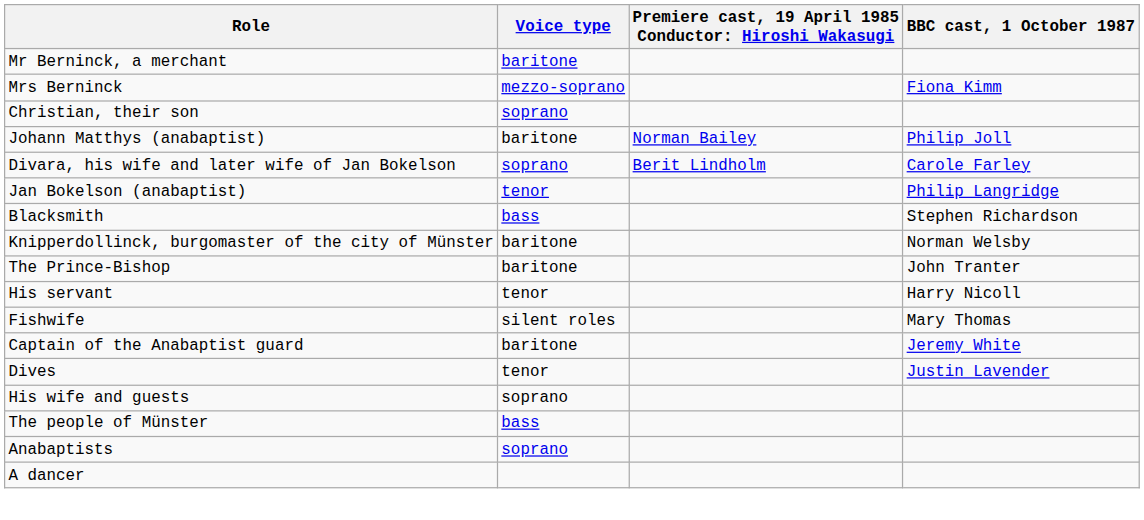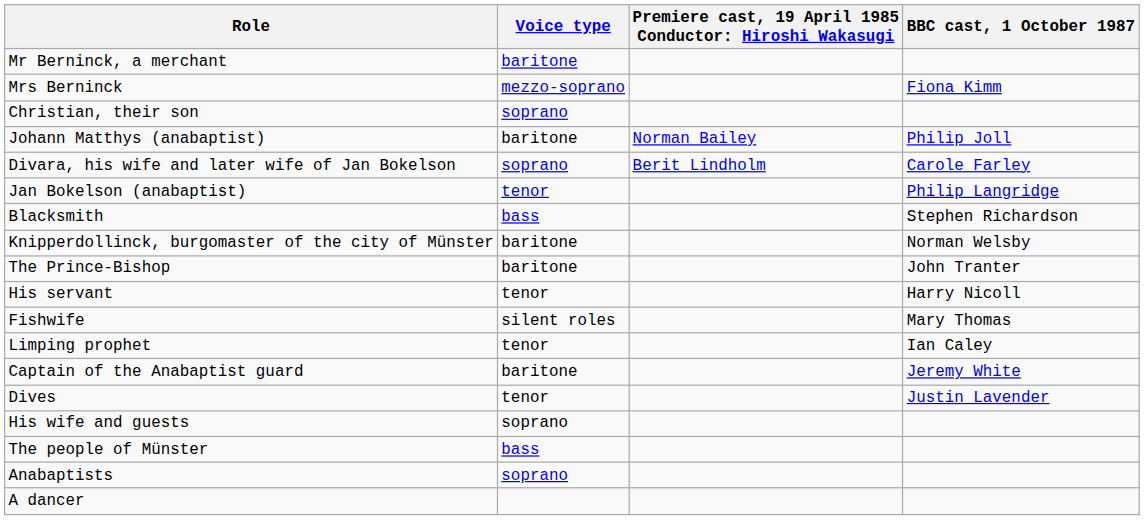 <table class=wikitable>
 <tr>
 <th>Role</th>
 <th><a href='#'>Voice type</a></th>
 <th>Premiere cast, 19 April 1985<br>Conductor: <a href='#'>Hiroshi Wakasugi</a></th>
 <th>BBC cast, 1 October 1987</th>
 </tr>
 <tr>
 <td>Mr Berninck, a merchant</td>
 <td><a href='#'>baritone</a></td>
 <td></td>
 <td></td>
 </tr>
 <tr>
 <td>Mrs Berninck</td>
 <td><a href='#'>mezzo-soprano</a></td>
 <td></td>
 <td><a href='#'>Fiona Kimm</a></td>
 </tr>
 <tr>
 <td>Christian, their son</td>
 <td><a href='#'>soprano</a></td>
 <td></td>
 <td></td>
 </tr>
 <tr>
 <td>Johann Matthys (anabaptist)</td>
 <td>baritone</td>
 <td><a href='#'>Norman Bailey</a></td>
 <td><a href='#'>Philip Joll</a></td>
 </tr>
 <tr>
 <td>Divara, his wife and later wife of Jan Bokelson</td>
 <td><a href='#'>soprano</a></td>
 <td><a href='#'>Berit Lindholm</a></td>
 <td><a href='#'>Carole Farley</a></td>
 </tr>
 <tr>
 <td>Jan Bokelson (anabaptist)</td>
 <td><a href='#'>tenor</a></td>
 <td></td>
 <td><a href='#'>Philip Langridge</a></td>
 </tr>
 <tr>
 <td>Blacksmith</td>
 <td><a href='#'>bass</a></td>
 <td></td>
 <td>Stephen Richardson</td>
 </tr>
 <tr>
 <td>Knipperdollinck, burgomaster of the city of Münster</td>
 <td>baritone</td>
 <td></td>
 <td>Norman Welsby</td>
 </tr>
 <tr>
 <td>The Prince-Bishop</td>
 <td>baritone</td>
 <td></td>
 <td>John Tranter</td>
 </tr>
 <tr>
 <td>His servant</td>
 <td>tenor</td>
 <td></td>
 <td>Harry Nicoll</td>
 </tr>
 <tr>
 <td>Fishwife</td>
 <td>silent roles</td>
 <td></td>
 <td>Mary Thomas</td>
 </tr>
 <tr>
+<td>Limping prophet</td>
+<td>tenor</td>
+<td></td>
+<td>Ian Caley</td>
+</tr>
+<tr>
 <td>Captain of the Anabaptist guard</td>
 <td>baritone</td>
 <td></td>
 <td><a href='#'>Jeremy White</a></td>
 </tr>
 <tr>
 <td>Dives</td>
 <td>tenor</td>
 <td></td>
 <td><a href='#'>Justin Lavender</a></td>
 </tr>
 <tr>
 <td>His wife and guests</td>
 <td>soprano</td>
 <td></td>
 <td></td>
 </tr>
 <tr>
 <td>The people of Münster</td>
 <td><a href='#'>bass</a></td>
 <td></td>
 <td></td>
 </tr>
 <tr>
 <td>Anabaptists</td>
 <td><a href='#'>soprano</a></td>
 <td></td>
 <td></td>
 </tr>
 <tr>
 <td>A dancer</td>
 <td></td>
 <td></td>
 <td></td>
 </tr>
 </table>
